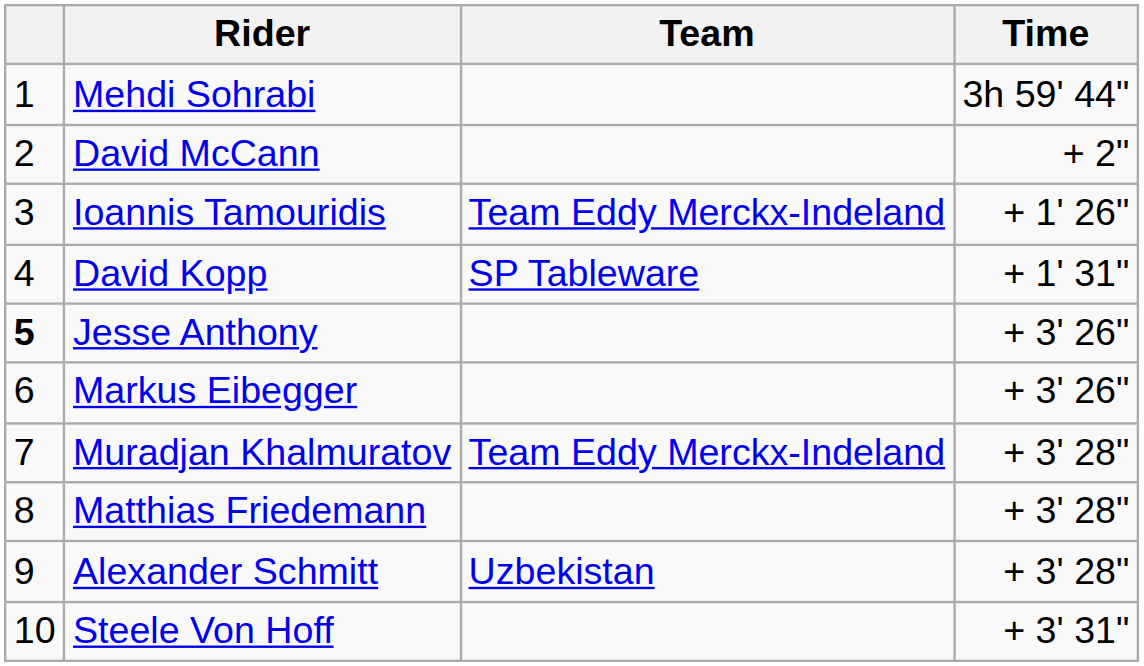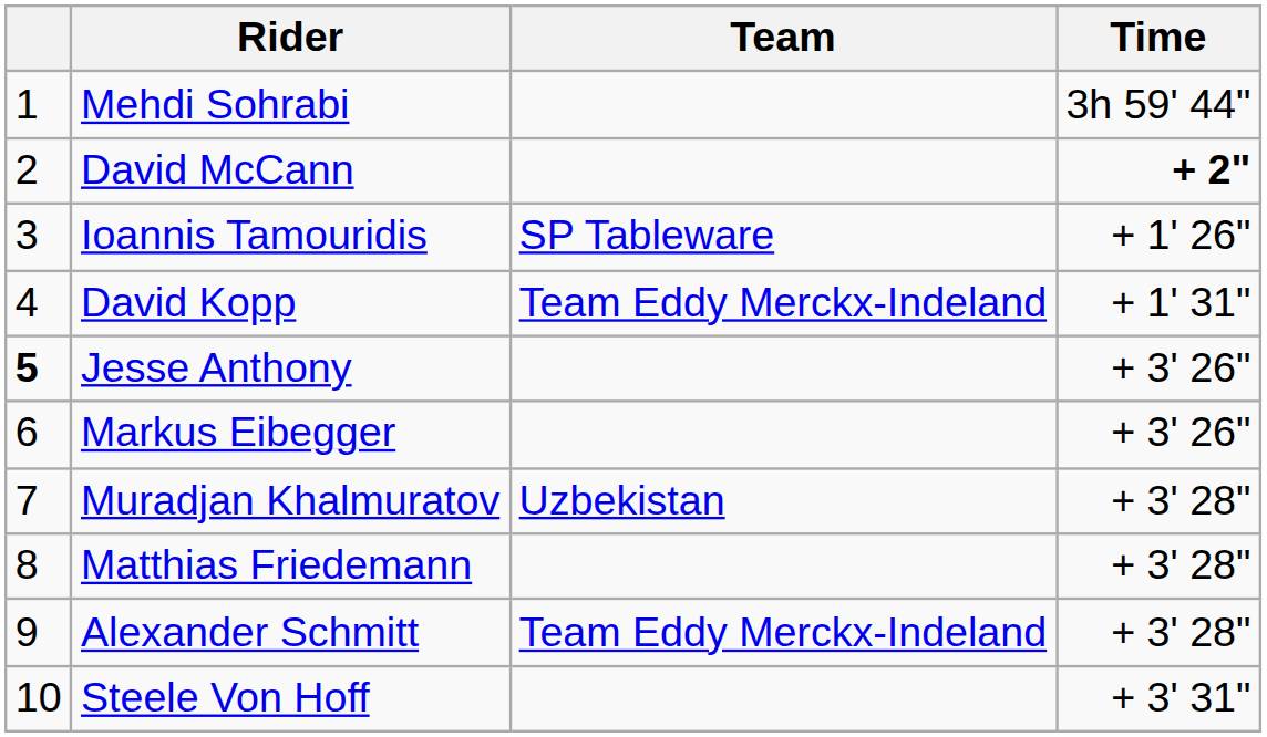 <table class=wikitable>
 <tr>
 <th></th>
 <th>Rider</th>
 <th>Team</th>
 <th>Time</th>
 </tr>
 <tr>
 <td>1</td>
 <td> <a href='#'>Mehdi Sohrabi</a> </td>
 <td></td>
 <td align=right>3h 59' 44"</td>
 </tr>
 <tr>
 <td>2</td>
 <td> <a href='#'>David McCann</a></td>
 <td></td>
-<td align=right>+ 2"</td>
+<td align=right><strong>+ 2"</strong></td>
 </tr>
 <tr>
 <td>3</td>
 <td> <a href='#'>Ioannis Tamouridis</a></td>
-<td><a href='#'>Team Eddy Merckx-Indeland</a></td>
+<td><a href='#'>SP Tableware</a></td>
 <td align=right>+ 1' 26"</td>
 </tr>
 <tr>
 <td>4</td>
 <td> <a href='#'>David Kopp</a></td>
-<td><a href='#'>SP Tableware</a></td>
+<td><a href='#'>Team Eddy Merckx-Indeland</a></td>
 <td align=right>+ 1' 31"</td>
 </tr>
 <tr>
 <td><strong>5</strong></td>
 <td> <a href='#'>Jesse Anthony</a></td>
 <td></td>
 <td align=right>+ 3' 26"</td>
 </tr>
 <tr>
 <td>6</td>
 <td> <a href='#'>Markus Eibegger</a></td>
 <td></td>
 <td align=right>+ 3' 26"</td>
 </tr>
 <tr>
 <td>7</td>
 <td> <a href='#'>Muradjan Khalmuratov</a></td>
-<td><a href='#'>Team Eddy Merckx-Indeland</a></td>
+<td><a href='#'>Uzbekistan</a></td>
 <td align=right>+ 3' 28"</td>
 </tr>
 <tr>
 <td>8</td>
 <td> <a href='#'>Matthias Friedemann</a></td>
 <td></td>
 <td align=right>+ 3' 28"</td>
 </tr>
 <tr>
 <td>9</td>
 <td> <a href='#'>Alexander Schmitt</a></td>
-<td><a href='#'>Uzbekistan</a></td>
+<td><a href='#'>Team Eddy Merckx-Indeland</a></td>
 <td align=right>+ 3' 28"</td>
 </tr>
 <tr>
 <td>10</td>
 <td> <a href='#'>Steele Von Hoff</a></td>
 <td></td>
 <td align=right>+ 3' 31"</td>
 </tr>
 </table>
